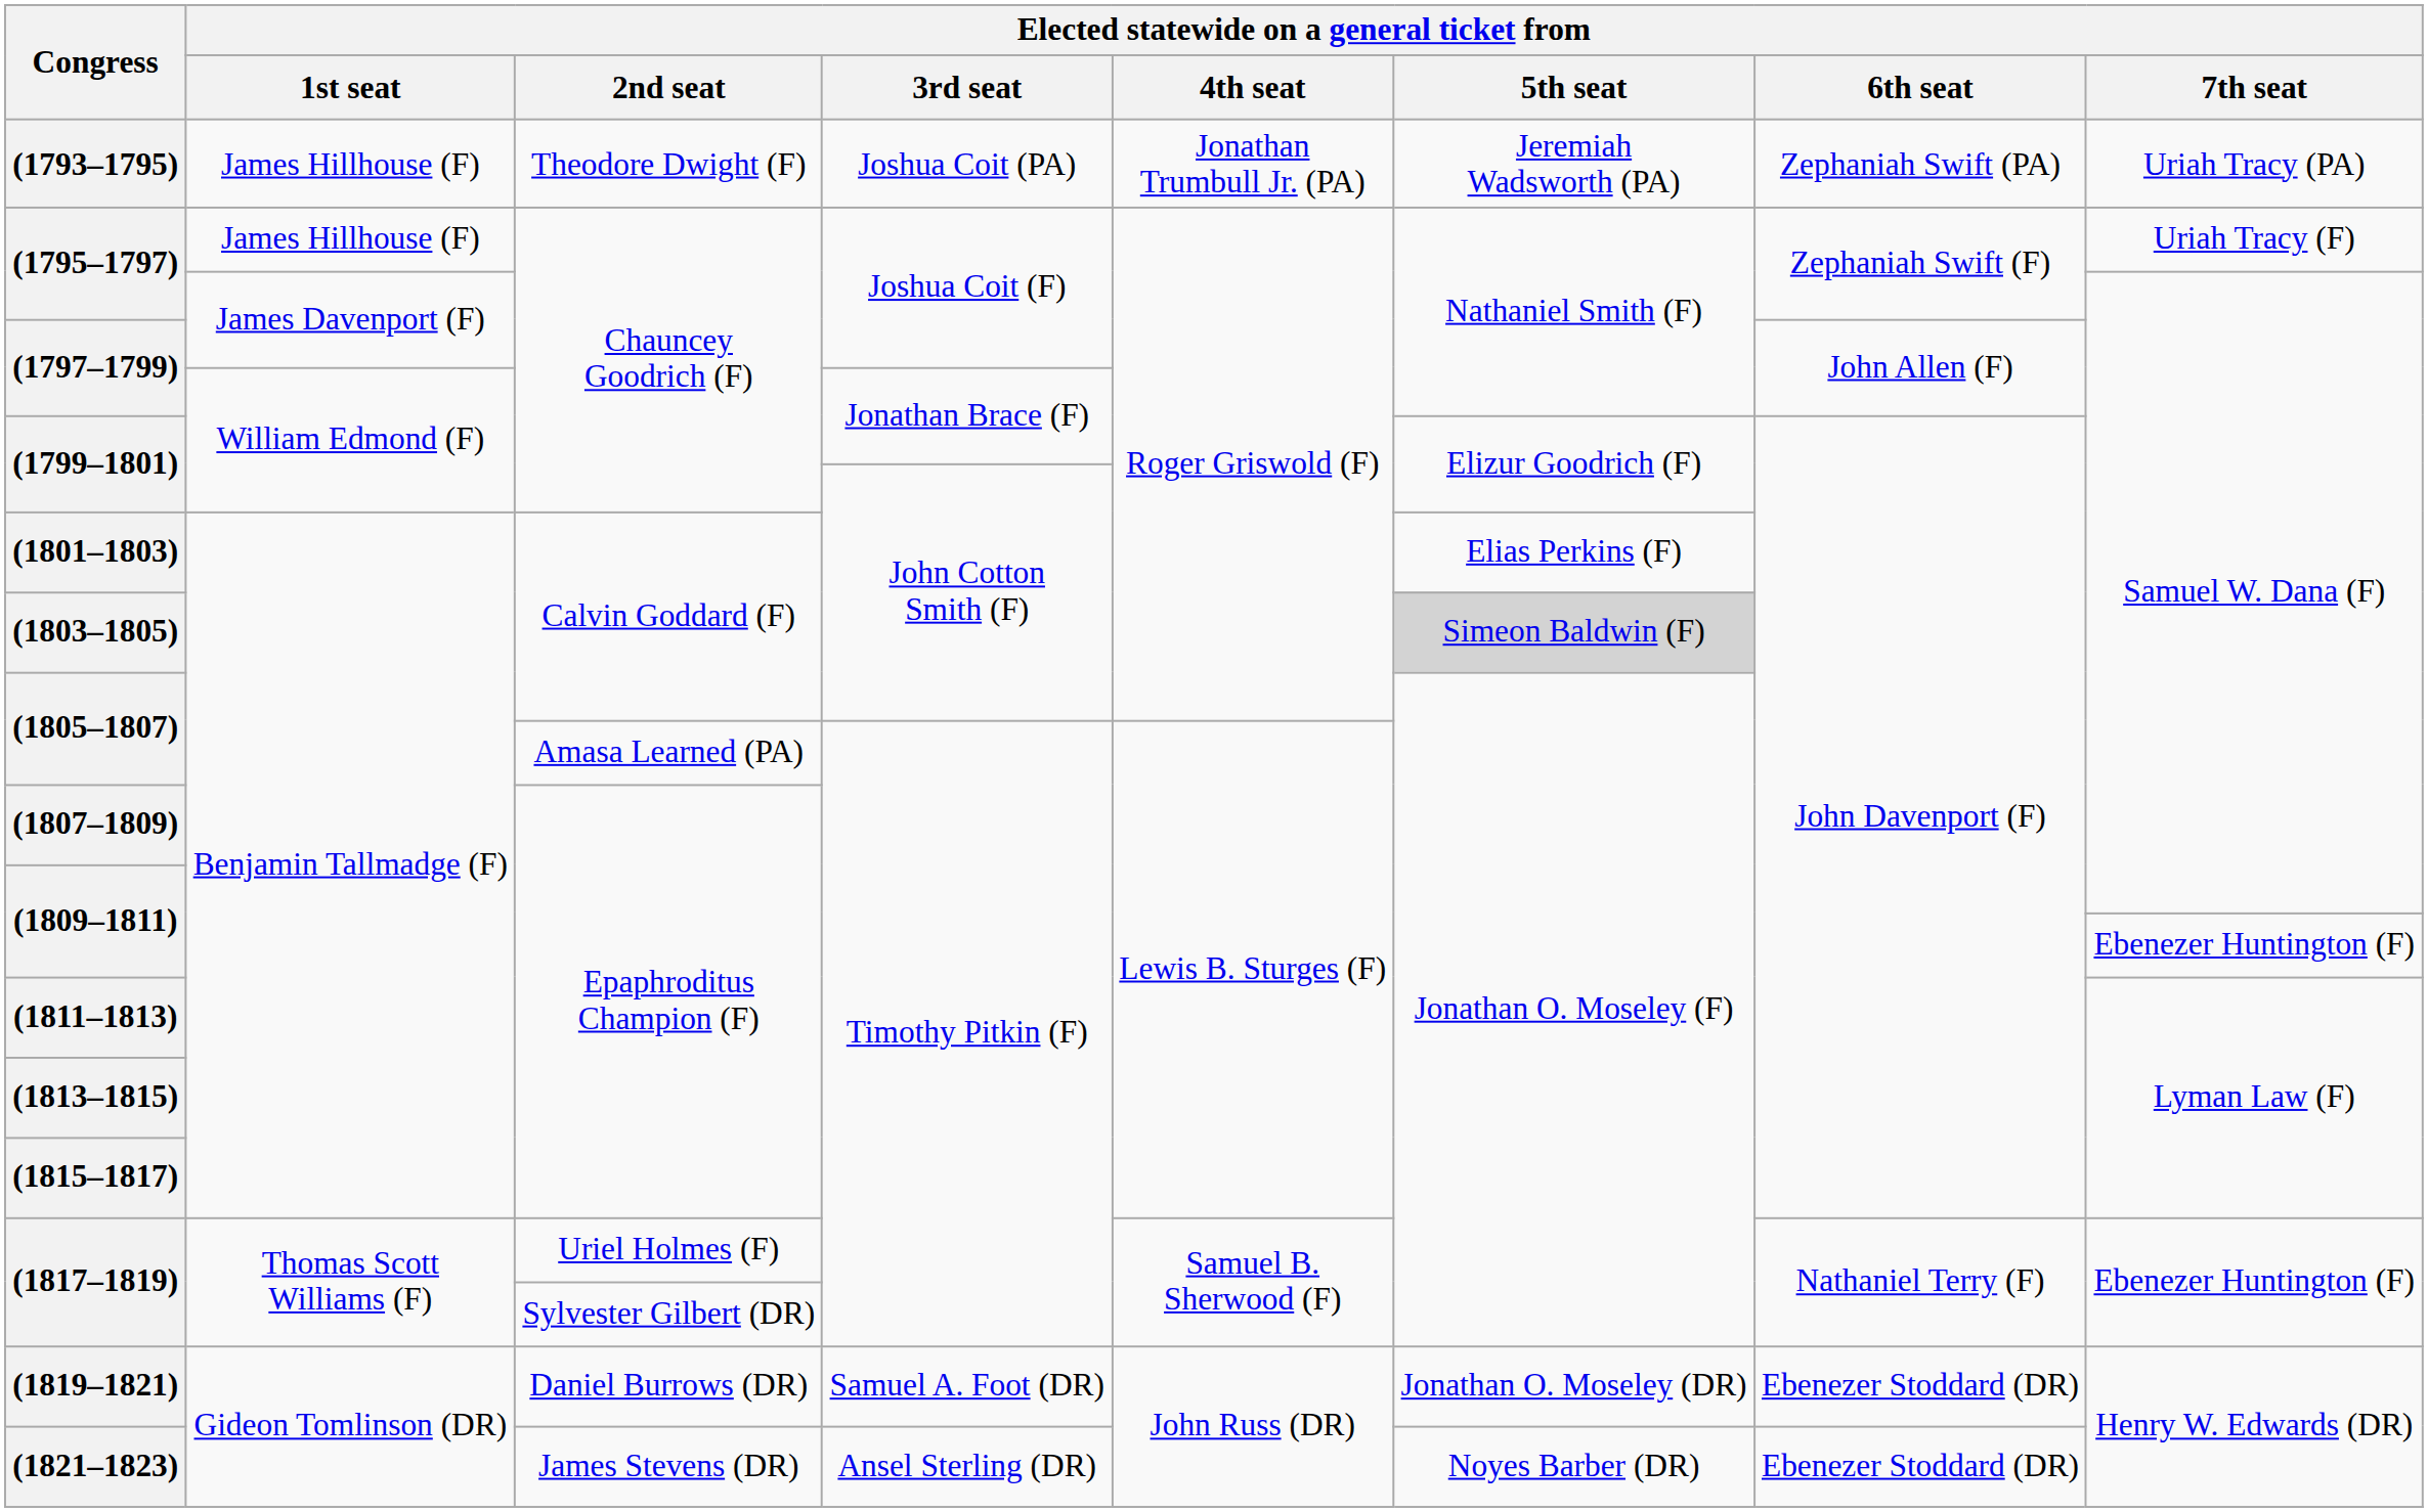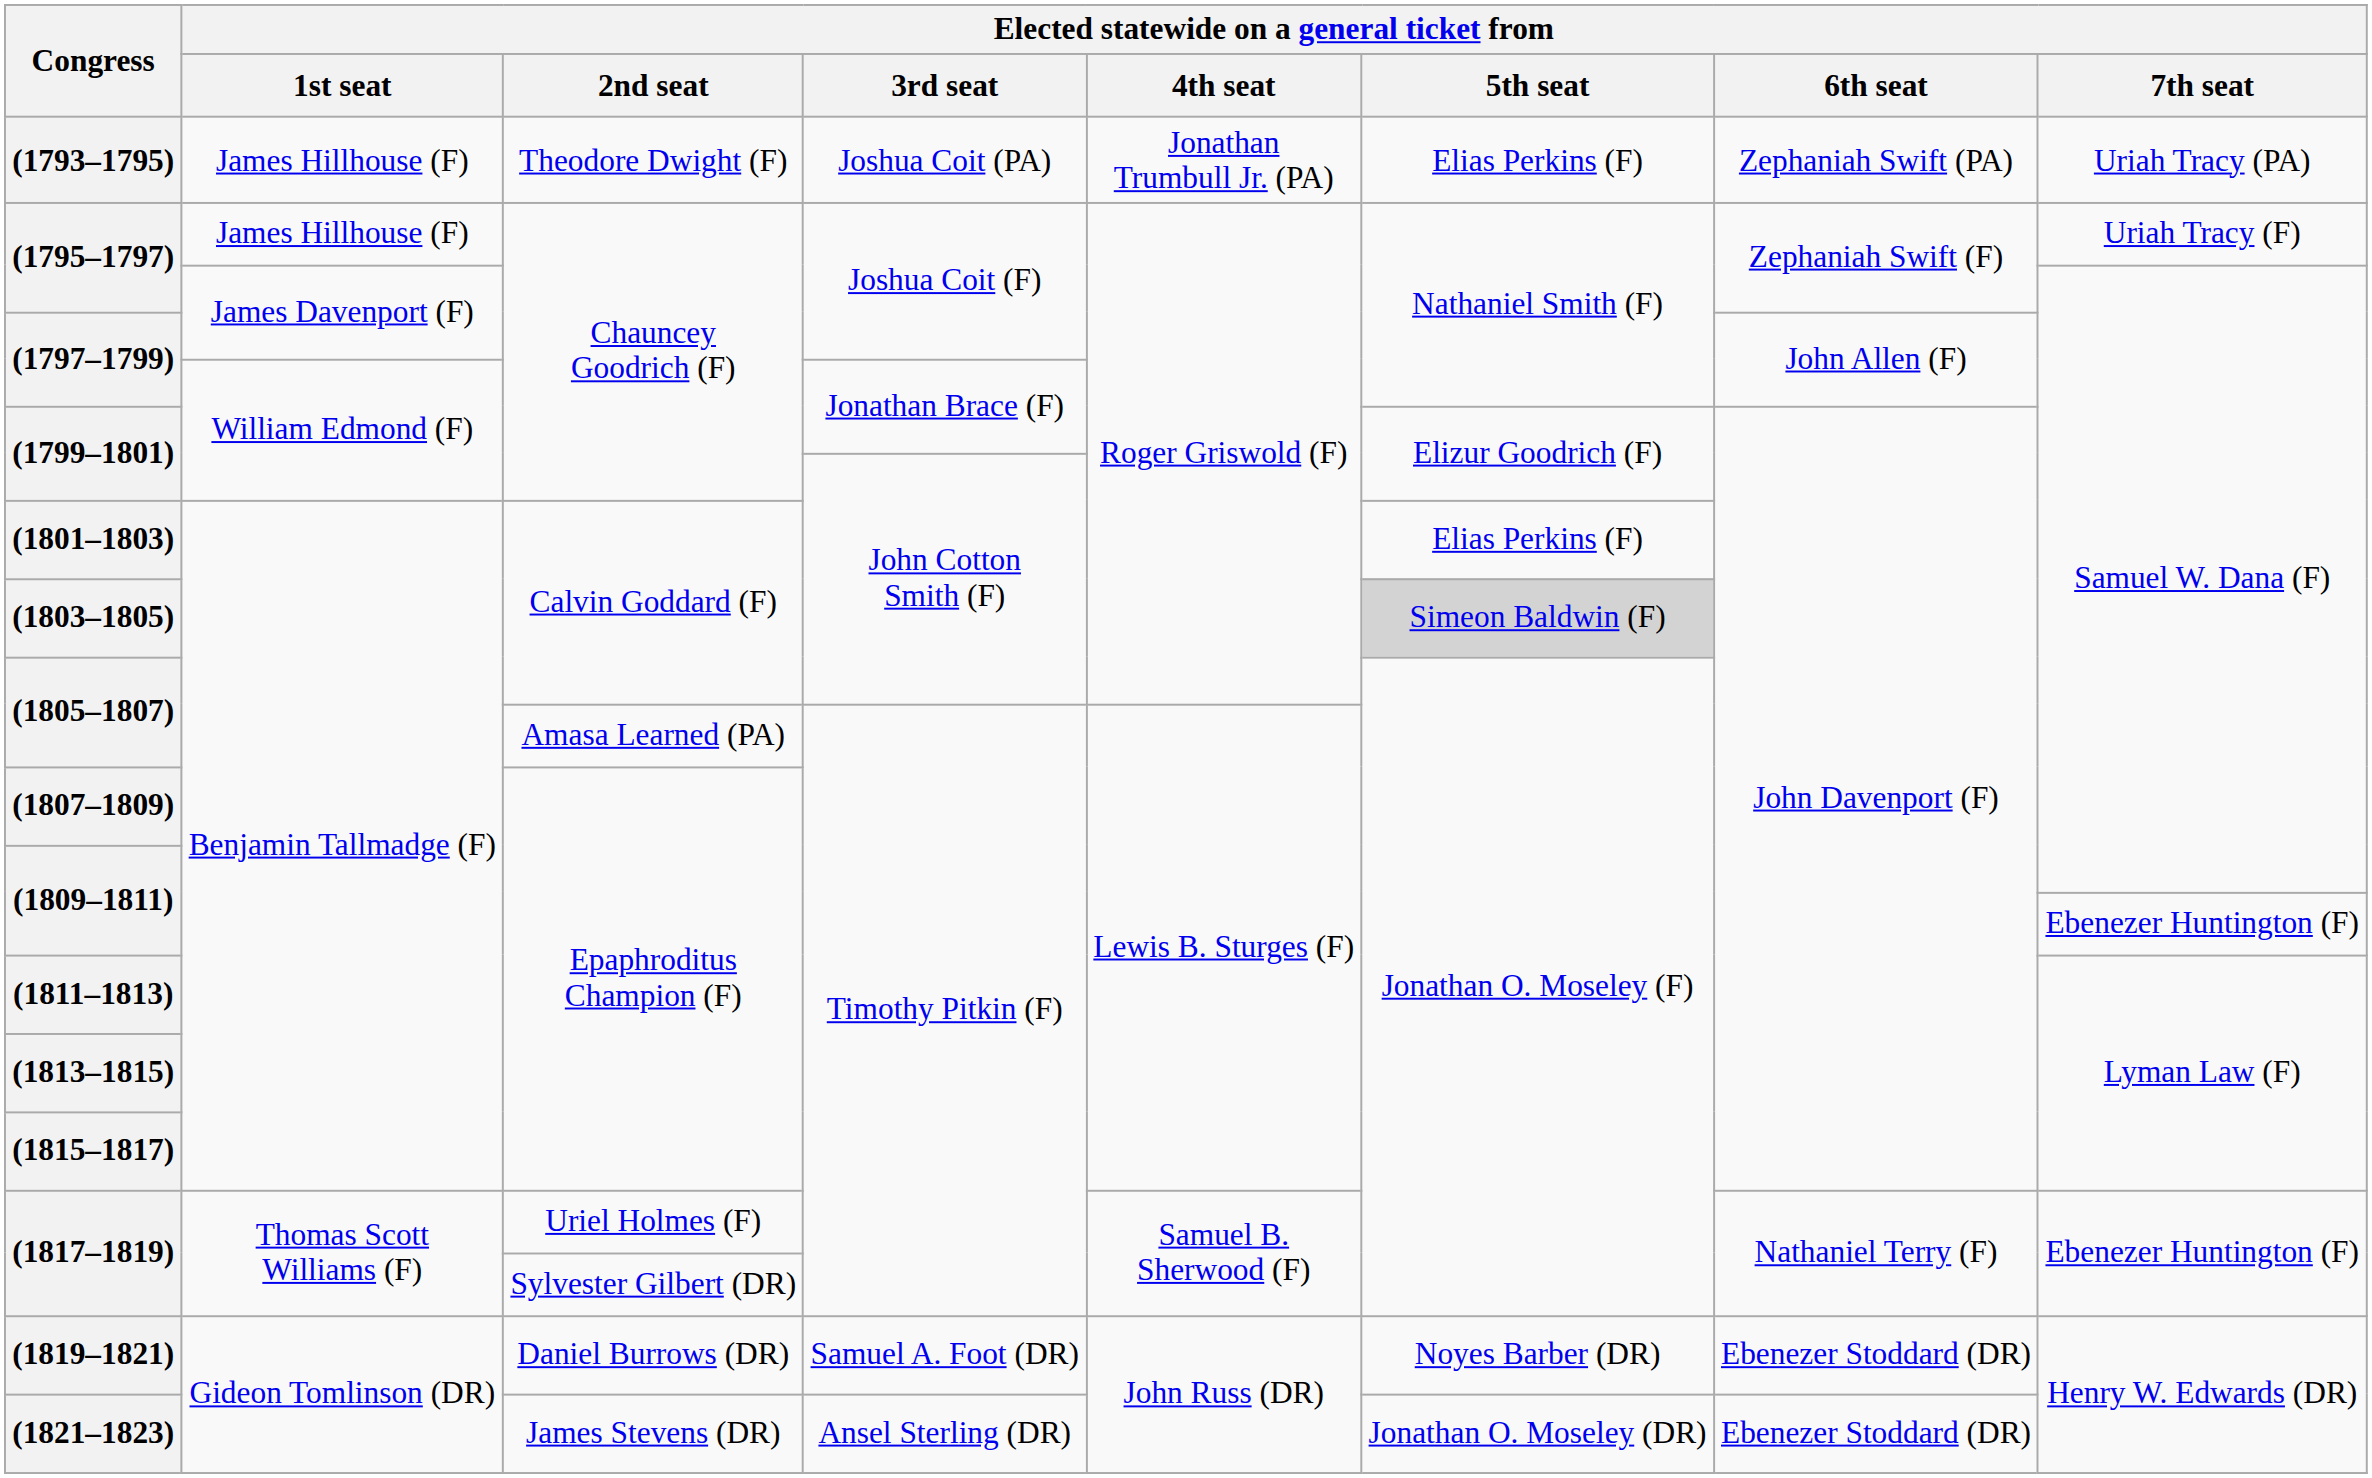 <table class=wikitable style="text-align:center">
 <tr>
 <th scope="col" rowspan=2>Congress</th>
 <th scope="colgroup" colspan=7>Elected statewide on a <a href='#'>general ticket</a> from </th>
 </tr>
 <tr style="height:2em">
 <th scope="col">1st seat</th>
 <th scope="col">2nd seat</th>
 <th scope="col">3rd seat</th>
 <th scope="col">4th seat</th>
 <th scope="col">5th seat</th>
 <th scope="col">6th seat</th>
 <th scope="col">7th seat</th>
 </tr>
 <tr style="height:2.5em">
 <th scope="row"><strong></strong> (1793–1795)</th>
 <td><a href='#'>James Hillhouse</a> (F)</td>
 <td><a href='#'>Theodore Dwight</a> (F)</td>
 <td><a href='#'>Joshua Coit</a> (PA)</td>
 <td><a href='#'>Jonathan<br>Trumbull Jr.</a> (PA)</td>
-<td><a href='#'>Jeremiah<br>Wadsworth</a> (PA)</td>
+<td><a href='#'>Elias Perkins</a> (F)</td>
 <td><a href='#'>Zephaniah Swift</a> (PA)</td>
 <td><a href='#'>Uriah Tracy</a> (PA)</td>
 </tr>
 <tr style="height:2em">
 <th scope="row" rowspan=2><strong></strong> (1795–1797)</th>
 <td><a href='#'>James Hillhouse</a> (F)</td>
 <td rowspan=6 ><a href='#'>Chauncey<br>Goodrich</a> (F)</td>
 <td rowspan=3 ><a href='#'>Joshua Coit</a> (F)</td>
 <td rowspan=9 ><a href='#'>Roger Griswold</a> (F)</td>
 <td rowspan=4 ><a href='#'>Nathaniel Smith</a> (F)</td>
 <td rowspan=2 ><a href='#'>Zephaniah Swift</a> (F)</td>
 <td><a href='#'>Uriah Tracy</a> (F)</td>
 </tr>
 <tr style="height:1.5em">
 <td rowspan=2 ><a href='#'>James Davenport</a> (F)</td>
 <td rowspan=11 ><a href='#'>Samuel W. Dana</a> (F)</td>
 </tr>
 <tr style="height:1.5em">
 <th scope="row" rowspan=2><strong></strong> (1797–1799)</th>
 <td rowspan=2 ><a href='#'>John Allen</a> (F)</td>
 </tr>
 <tr style="height:1.5em">
 <td rowspan=3 ><a href='#'>William Edmond</a> (F)</td>
 <td rowspan=2 ><a href='#'>Jonathan Brace</a> (F)</td>
 </tr>
 <tr style="height:1.5em">
 <th scope="row" rowspan=2><strong></strong> (1799–1801)</th>
 <td rowspan=2 ><a href='#'>Elizur Goodrich</a> (F)</td>
 <td rowspan=12 ><a href='#'>John Davenport</a> (F)</td>
 </tr>
 <tr style="height:1.5em">
 <td rowspan=4 ><a href='#'>John Cotton<br>Smith</a> (F)</td>
 </tr>
 <tr style="height:2.5em">
 <th scope="row"><strong></strong> (1801–1803)</th>
 <td rowspan=10 ><a href='#'>Benjamin Tallmadge</a> (F)</td>
 <td rowspan=3 ><a href='#'>Calvin Goddard</a> (F)</td>
 <td><a href='#'>Elias Perkins</a> (F)</td>
 </tr>
 <tr style="height:2.5em">
 <th scope="row"><strong></strong> (1803–1805)</th>
 <td style="background: lightgrey;"><a href='#'>Simeon Baldwin</a> (F)</td>
 </tr>
 <tr style="height:1.5em">
 <th scope="row" rowspan=2><strong></strong> (1805–1807)</th>
 <td rowspan=10 ><a href='#'>Jonathan O. Moseley</a> (F)</td>
 </tr>
 <tr style="height:2em">
 <td><a href='#'>Amasa Learned</a> (PA)</td>
 <td rowspan=9 ><a href='#'>Timothy Pitkin</a> (F)</td>
 <td rowspan=7 ><a href='#'>Lewis B. Sturges</a> (F)</td>
 </tr>
 <tr style="height:2.5em">
 <th scope="row"><strong></strong> (1807–1809)</th>
 <td rowspan=6 ><a href='#'>Epaphroditus<br>Champion</a> (F)</td>
 </tr>
 <tr style="height:1.5em">
 <th scope="row" rowspan=2><strong></strong> (1809–1811)</th>
 </tr>
 <tr style="height:2em">
 <td><a href='#'>Ebenezer Huntington</a> (F)</td>
 </tr>
 <tr style="height:2.5em">
 <th scope="row"><strong></strong> (1811–1813)</th>
 <td rowspan=3 ><a href='#'>Lyman Law</a> (F)</td>
 </tr>
 <tr style="height:2.5em">
 <th scope="row"><strong></strong> (1813–1815)</th>
 </tr>
 <tr style="height:2.5em">
 <th scope="row"><strong></strong> (1815–1817)</th>
 </tr>
 <tr style="height:2em">
 <th scope="row" rowspan=2><strong></strong> (1817–1819)</th>
 <td rowspan=2 ><a href='#'>Thomas Scott<br>Williams</a> (F)</td>
 <td><a href='#'>Uriel Holmes</a> (F)</td>
 <td rowspan=2 ><a href='#'>Samuel B.<br>Sherwood</a> (F)</td>
 <td rowspan=2 ><a href='#'>Nathaniel Terry</a> (F)</td>
 <td rowspan=2 ><a href='#'>Ebenezer Huntington</a> (F)</td>
 </tr>
 <tr style="height:2em">
 <td><a href='#'>Sylvester Gilbert</a> (DR)</td>
 </tr>
 <tr style="height:2.5em">
 <th scope="row"><strong></strong> (1819–1821)</th>
 <td rowspan="2" ><a href='#'>Gideon Tomlinson</a> (DR)</td>
 <td><a href='#'>Daniel Burrows</a> (DR)</td>
 <td><a href='#'>Samuel A. Foot</a> (DR)</td>
 <td rowspan=2 ><a href='#'>John Russ</a> (DR)</td>
-<td><a href='#'>Jonathan O. Moseley</a> (DR)</td>
+<td><a href='#'>Noyes Barber</a> (DR)</td>
 <td><a href='#'>Ebenezer Stoddard</a> (DR)</td>
 <td rowspan=2 ><a href='#'>Henry W. Edwards</a> (DR)</td>
 </tr>
 <tr style="height:2.5em">
 <th scope="row"><strong></strong> (1821–1823)</th>
 <td><a href='#'>James Stevens</a> (DR)</td>
 <td><a href='#'>Ansel Sterling</a> (DR)</td>
-<td><a href='#'>Noyes Barber</a> (DR)</td>
+<td><a href='#'>Jonathan O. Moseley</a> (DR)</td>
 <td><a href='#'>Ebenezer Stoddard</a> (DR)</td>
 </tr>
 </table>
